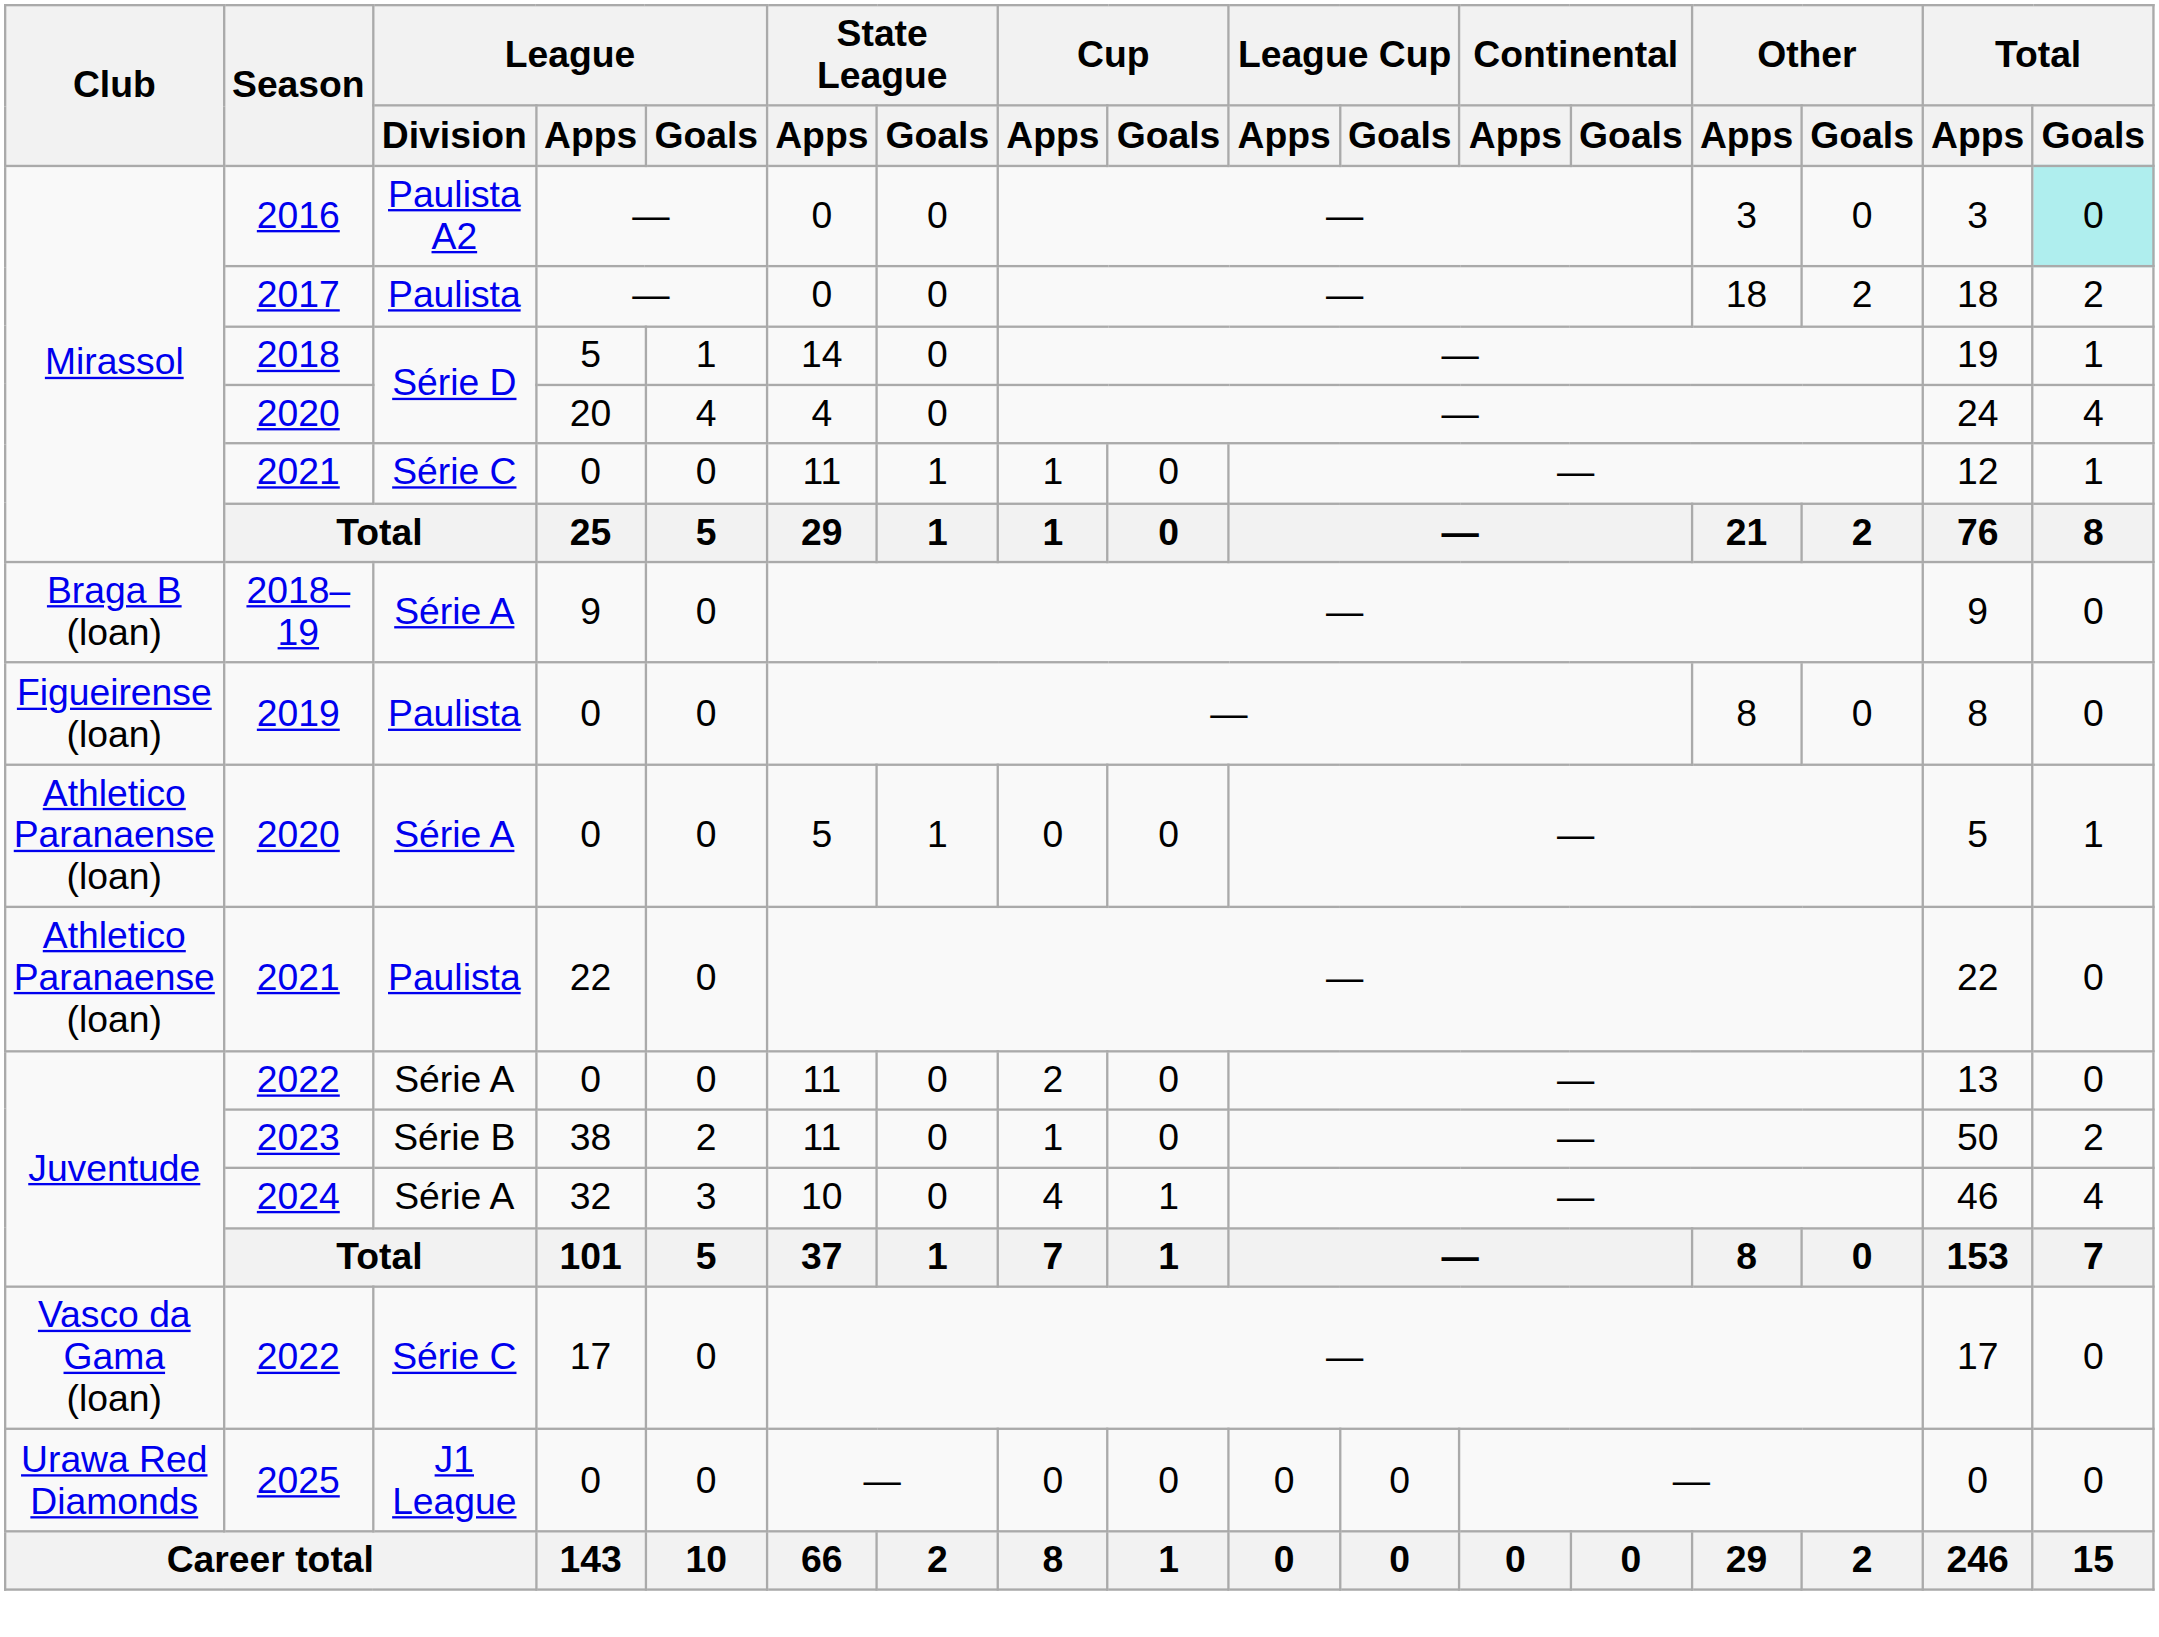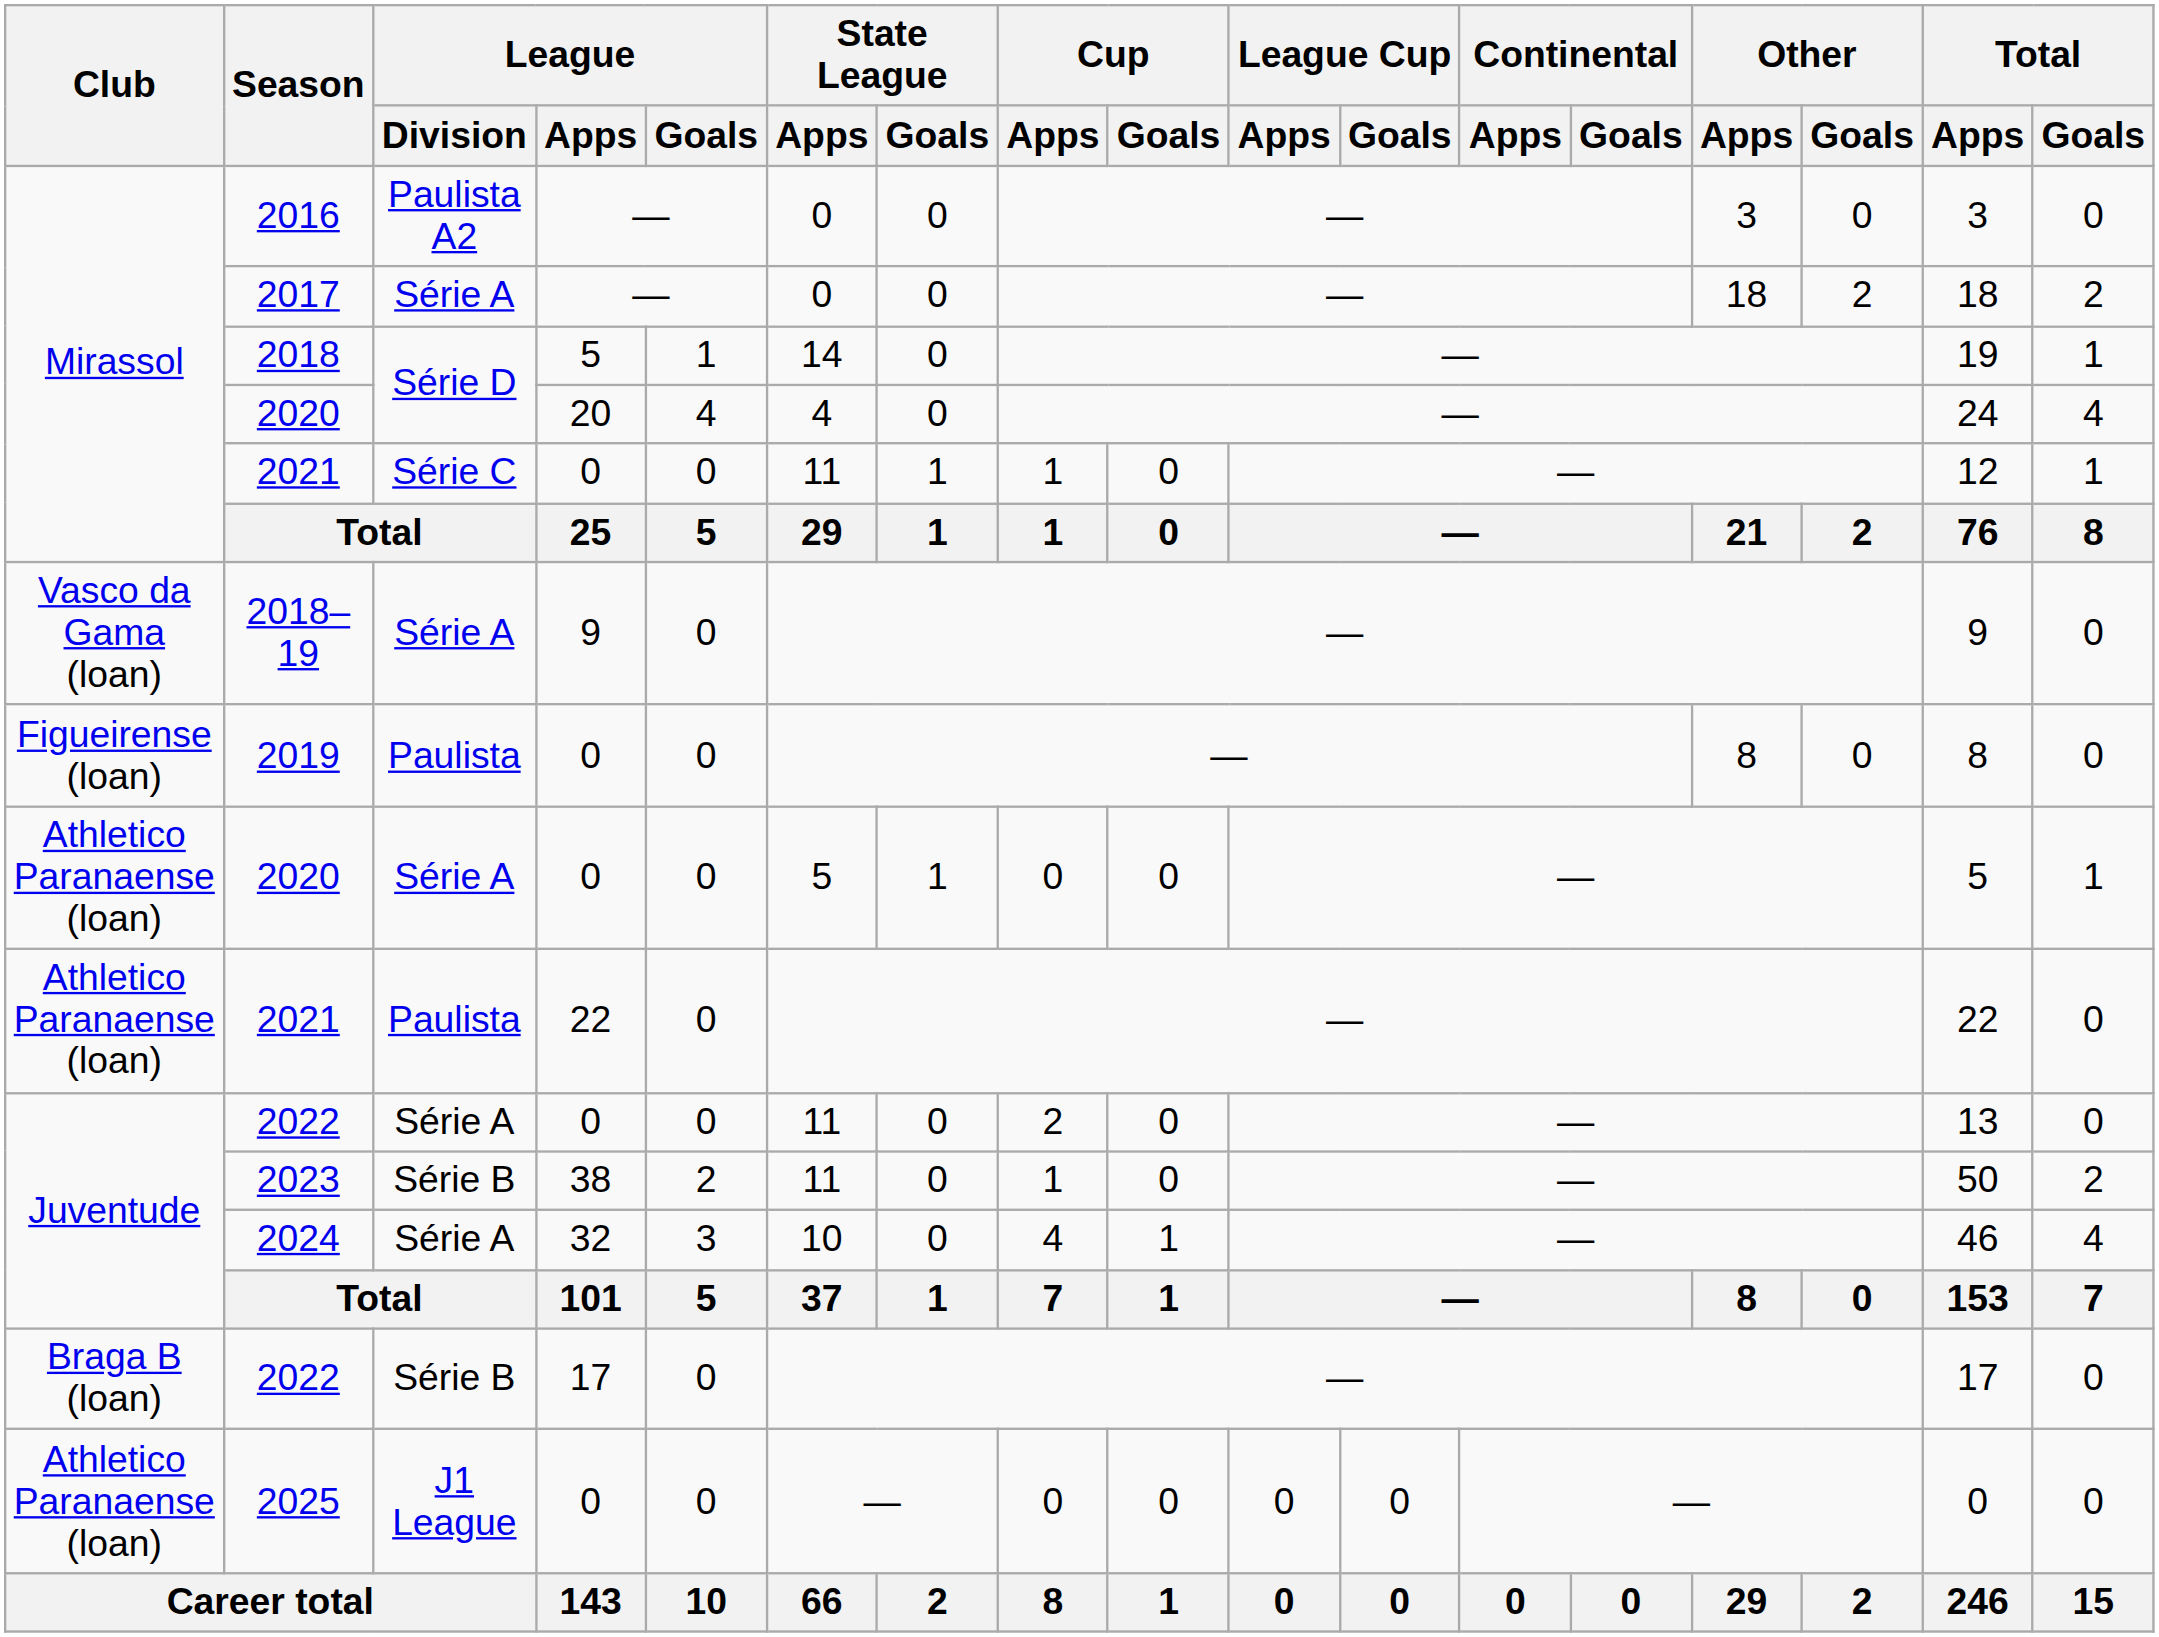 <table class="wikitable" style="text-align: center;">
 <tr>
 <th rowspan="2">Club</th>
 <th rowspan="2">Season</th>
 <th colspan="3">League</th>
 <th colspan="2">State League</th>
 <th colspan="2">Cup</th>
 <th colspan="2">League Cup</th>
 <th colspan="2">Continental</th>
 <th colspan="2">Other</th>
 <th colspan="2">Total</th>
 </tr>
 <tr>
 <th>Division</th>
 <th>Apps</th>
 <th>Goals</th>
 <th>Apps</th>
 <th>Goals</th>
 <th>Apps</th>
 <th>Goals</th>
 <th>Apps</th>
 <th>Goals</th>
 <th>Apps</th>
 <th>Goals</th>
 <th>Apps</th>
 <th>Goals</th>
 <th>Apps</th>
 <th>Goals</th>
 </tr>
 <tr>
 <td rowspan="6"><a href='#'>Mirassol</a></td>
 <td><a href='#'>2016</a></td>
 <td><a href='#'>Paulista A2</a></td>
 <td colspan="2">—</td>
 <td>0</td>
 <td>0</td>
 <td colspan="6">—</td>
 <td>3</td>
 <td>0</td>
 <td>3</td>
-<td style="background: paleturquoise;">0</td>
+<td>0</td>
 </tr>
 <tr>
 <td><a href='#'>2017</a></td>
-<td><a href='#'>Paulista</a></td>
+<td><a href='#'>Série A</a></td>
 <td colspan="2">—</td>
 <td>0</td>
 <td>0</td>
 <td colspan="6">—</td>
 <td>18</td>
 <td>2</td>
 <td>18</td>
 <td>2</td>
 </tr>
 <tr>
 <td><a href='#'>2018</a></td>
 <td rowspan="2"><a href='#'>Série D</a></td>
 <td>5</td>
 <td>1</td>
 <td>14</td>
 <td>0</td>
 <td colspan="8">—</td>
 <td>19</td>
 <td>1</td>
 </tr>
 <tr>
 <td><a href='#'>2020</a></td>
 <td>20</td>
 <td>4</td>
 <td>4</td>
 <td>0</td>
 <td colspan="8">—</td>
 <td>24</td>
 <td>4</td>
 </tr>
 <tr>
 <td><a href='#'>2021</a></td>
 <td><a href='#'>Série C</a></td>
 <td>0</td>
 <td>0</td>
 <td>11</td>
 <td>1</td>
 <td>1</td>
 <td>0</td>
 <td colspan="6">—</td>
 <td>12</td>
 <td>1</td>
 </tr>
 <tr>
 <th colspan="2">Total</th>
 <th>25</th>
 <th>5</th>
 <th>29</th>
 <th>1</th>
 <th>1</th>
 <th>0</th>
 <th colspan="4">—</th>
 <th>21</th>
 <th>2</th>
 <th>76</th>
 <th>8</th>
 </tr>
 <tr>
-<td><a href='#'>Braga B</a> (loan)</td>
+<td><a href='#'>Vasco da Gama</a> (loan)</td>
 <td><a href='#'>2018–19</a></td>
 <td><a href='#'>Série A</a></td>
 <td>9</td>
 <td>0</td>
 <td colspan="10">—</td>
 <td>9</td>
 <td>0</td>
 </tr>
 <tr>
 <td><a href='#'>Figueirense</a> (loan)</td>
 <td><a href='#'>2019</a></td>
 <td><a href='#'>Paulista</a></td>
 <td>0</td>
 <td>0</td>
 <td colspan="8">—</td>
 <td>8</td>
 <td>0</td>
 <td>8</td>
 <td>0</td>
 </tr>
 <tr>
 <td><a href='#'>Athletico Paranaense</a> (loan)</td>
 <td><a href='#'>2020</a></td>
 <td><a href='#'>Série A</a></td>
 <td>0</td>
 <td>0</td>
 <td>5</td>
 <td>1</td>
 <td>0</td>
 <td>0</td>
 <td colspan="6">—</td>
 <td>5</td>
 <td>1</td>
 </tr>
 <tr>
 <td><a href='#'>Athletico Paranaense</a> (loan)</td>
 <td><a href='#'>2021</a></td>
 <td><a href='#'>Paulista</a></td>
 <td>22</td>
 <td>0</td>
 <td colspan="10">—</td>
 <td>22</td>
 <td>0</td>
 </tr>
 <tr>
 <td rowspan="4"><a href='#'>Juventude</a></td>
 <td><a href='#'>2022</a></td>
 <td>Série A</td>
 <td>0</td>
 <td>0</td>
 <td>11</td>
 <td>0</td>
 <td>2</td>
 <td>0</td>
 <td colspan="6">—</td>
 <td>13</td>
 <td>0</td>
 </tr>
 <tr>
 <td><a href='#'>2023</a></td>
 <td>Série B</td>
 <td>38</td>
 <td>2</td>
 <td>11</td>
 <td>0</td>
 <td>1</td>
 <td>0</td>
 <td colspan="6">—</td>
 <td>50</td>
 <td>2</td>
 </tr>
 <tr>
 <td><a href='#'>2024</a></td>
 <td>Série A</td>
 <td>32</td>
 <td>3</td>
 <td>10</td>
 <td>0</td>
 <td>4</td>
 <td>1</td>
 <td colspan="6">—</td>
 <td>46</td>
 <td>4</td>
 </tr>
 <tr>
 <th colspan="2">Total</th>
 <th>101</th>
 <th>5</th>
 <th>37</th>
 <th>1</th>
 <th>7</th>
 <th>1</th>
 <th colspan="4">—</th>
 <th>8</th>
 <th>0</th>
 <th>153</th>
 <th>7</th>
 </tr>
 <tr>
-<td><a href='#'>Vasco da Gama</a> (loan)</td>
+<td><a href='#'>Braga B</a> (loan)</td>
 <td><a href='#'>2022</a></td>
-<td><a href='#'>Série C</a></td>
+<td>Série B</td>
 <td>17</td>
 <td>0</td>
 <td colspan="10">—</td>
 <td>17</td>
 <td>0</td>
 </tr>
 <tr>
-<td><a href='#'>Urawa Red Diamonds</a></td>
+<td><a href='#'>Athletico Paranaense</a> (loan)</td>
 <td><a href='#'>2025</a></td>
 <td><a href='#'>J1 League</a></td>
 <td>0</td>
 <td>0</td>
 <td colspan="2">—</td>
 <td>0</td>
 <td>0</td>
 <td>0</td>
 <td>0</td>
 <td colspan="4">—</td>
 <td>0</td>
 <td>0</td>
 </tr>
 <tr>
 <th colspan="3">Career total</th>
 <th>143</th>
 <th>10</th>
 <th>66</th>
 <th>2</th>
 <th>8</th>
 <th>1</th>
 <th>0</th>
 <th>0</th>
 <th>0</th>
 <th>0</th>
 <th>29</th>
 <th>2</th>
 <th>246</th>
 <th>15</th>
 </tr>
 </table>
